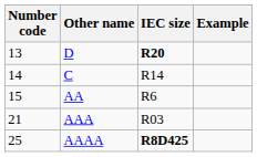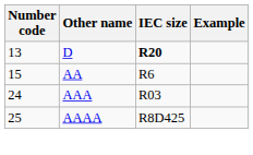 <table class=wikitable>
 <tr>
 <th>Number<br>code</th>
 <th>Other name</th>
 <th>IEC size</th>
 <th>Example</th>
 </tr>
 <tr>
 <td>13</td>
 <td><a href='#'>D</a></td>
 <td><strong>R20</strong></td>
 <td></td>
 </tr>
 <tr>
-<td>14</td>
-<td><a href='#'>C</a></td>
-<td>R14</td>
-<td></td>
-</tr>
-<tr>
 <td>15</td>
 <td><a href='#'>AA</a></td>
 <td>R6</td>
 <td></td>
 </tr>
 <tr>
-<td>21</td>
+<td>24</td>
 <td><a href='#'>AAA</a></td>
 <td>R03</td>
 <td></td>
 </tr>
 <tr>
 <td>25</td>
 <td><a href='#'>AAAA</a></td>
-<td><strong>R8D425</strong></td>
+<td>R8D425</td>
 <td></td>
 </tr>
 </table>
